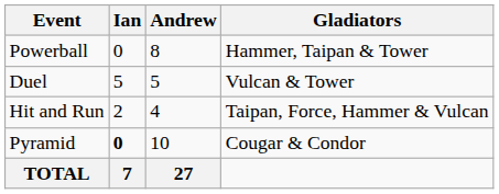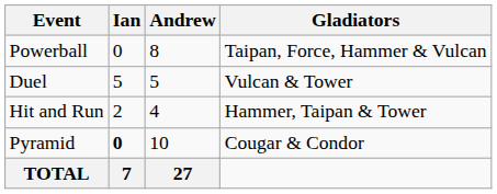 <table class="wikitable">
 <tr>
 <th>Event</th>
 <th>Ian</th>
 <th>Andrew</th>
 <th>Gladiators</th>
 </tr>
 <tr>
 <td>Powerball</td>
 <td>0</td>
 <td>8</td>
-<td>Hammer, Taipan & Tower</td>
+<td>Taipan, Force, Hammer & Vulcan</td>
 </tr>
 <tr>
 <td>Duel</td>
 <td>5</td>
 <td>5</td>
 <td>Vulcan & Tower</td>
 </tr>
 <tr>
 <td>Hit and Run</td>
 <td>2</td>
 <td>4</td>
-<td>Taipan, Force, Hammer & Vulcan</td>
+<td>Hammer, Taipan & Tower</td>
 </tr>
 <tr>
 <td>Pyramid</td>
 <td><strong>0</strong></td>
 <td>10</td>
 <td>Cougar & Condor</td>
 </tr>
 <tr>
 <th>TOTAL</th>
 <th>7</th>
 <th>27</th>
 </tr>
 </table>
